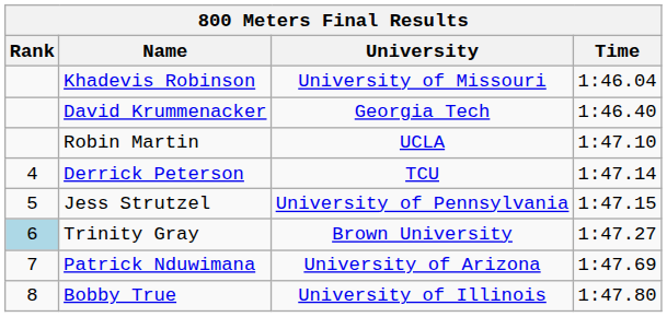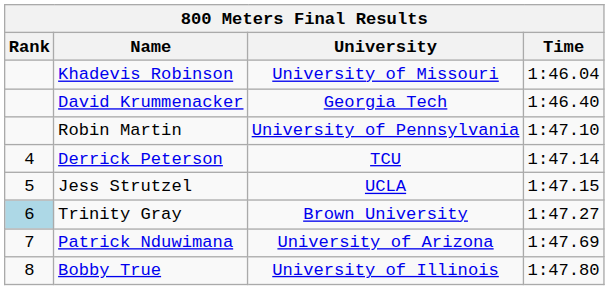 <table class="wikitable sortable" style="text-align:center">
 <tr>
 <th colspan="4">800 Meters Final Results</th>
 </tr>
 <tr>
 <th>Rank</th>
 <th>Name</th>
 <th>University</th>
 <th>Time</th>
 </tr>
 <tr>
 <td></td>
 <td align=left><a href='#'>Khadevis Robinson</a></td>
 <td><a href='#'>University of Missouri</a></td>
 <td>1:46.04</td>
 </tr>
 <tr>
 <td></td>
 <td align=left><a href='#'>David Krummenacker</a></td>
 <td><a href='#'>Georgia Tech</a></td>
 <td>1:46.40</td>
 </tr>
 <tr>
 <td></td>
 <td align=left>Robin Martin</td>
-<td><a href='#'>UCLA</a></td>
+<td><a href='#'>University of Pennsylvania</a></td>
 <td>1:47.10</td>
 </tr>
 <tr>
 <td>4</td>
 <td align=left><a href='#'>Derrick Peterson</a></td>
 <td><a href='#'>TCU</a></td>
 <td>1:47.14</td>
 </tr>
 <tr>
 <td>5</td>
 <td align=left>Jess Strutzel</td>
-<td><a href='#'>University of Pennsylvania</a></td>
+<td><a href='#'>UCLA</a></td>
 <td>1:47.15</td>
 </tr>
 <tr>
 <td style="background: lightblue;">6</td>
 <td align=left>Trinity Gray</td>
 <td><a href='#'>Brown University</a></td>
 <td>1:47.27</td>
 </tr>
 <tr>
 <td>7</td>
 <td align=left><a href='#'>Patrick Nduwimana</a></td>
 <td><a href='#'>University of Arizona</a></td>
 <td>1:47.69</td>
 </tr>
 <tr>
 <td>8</td>
 <td align=left><a href='#'>Bobby True</a></td>
 <td><a href='#'>University of Illinois</a></td>
 <td>1:47.80</td>
 </tr>
 </table>
